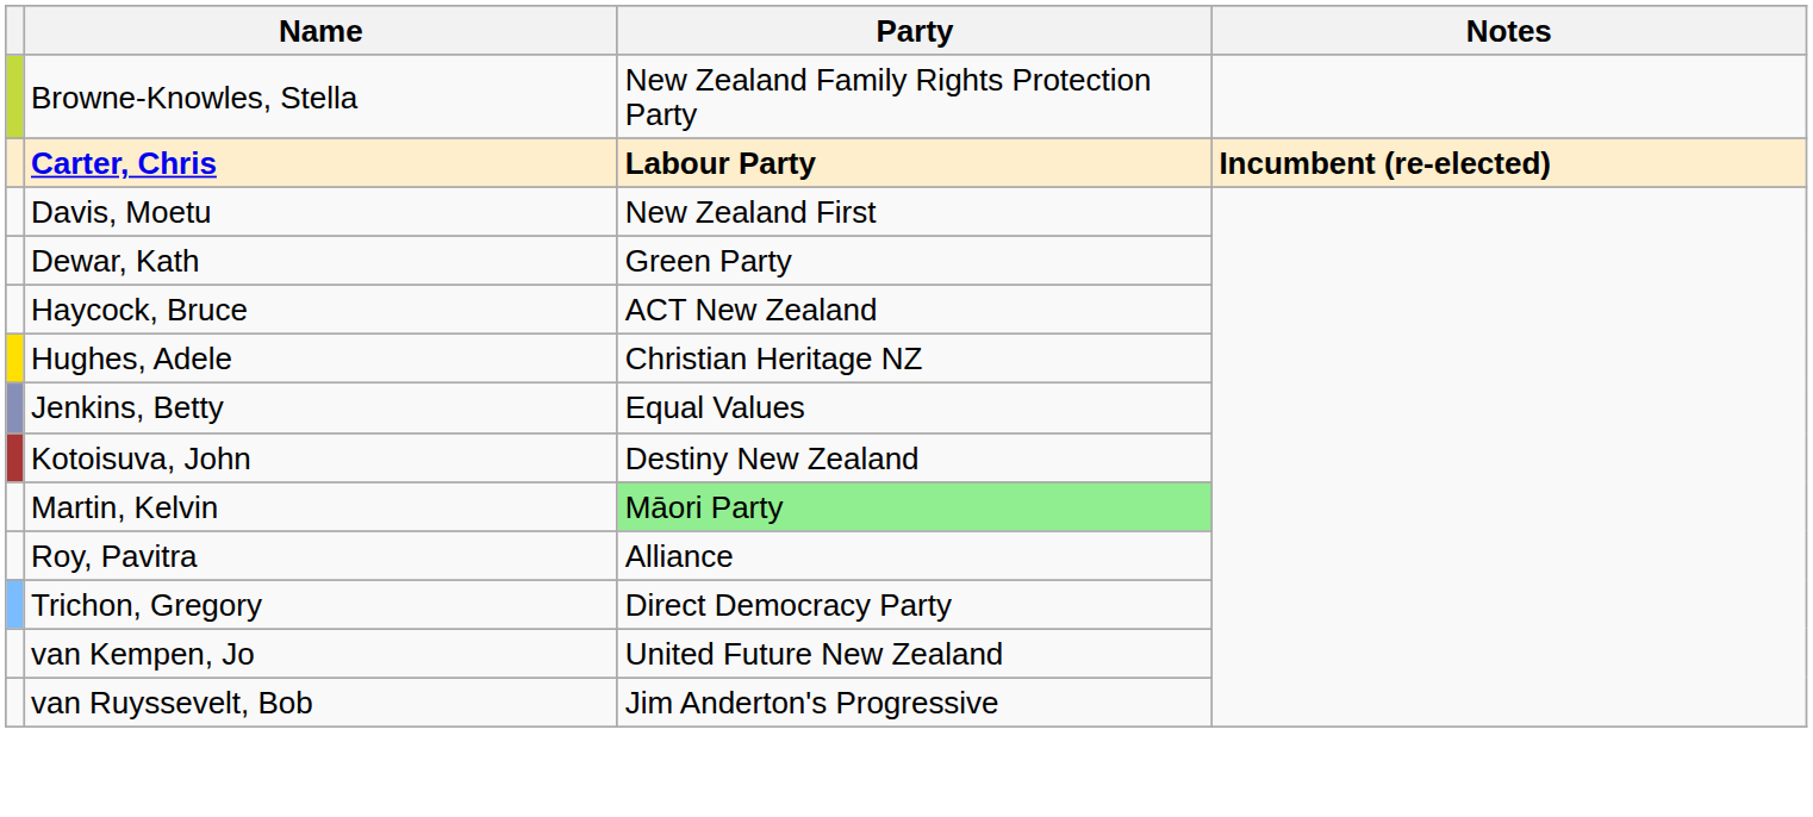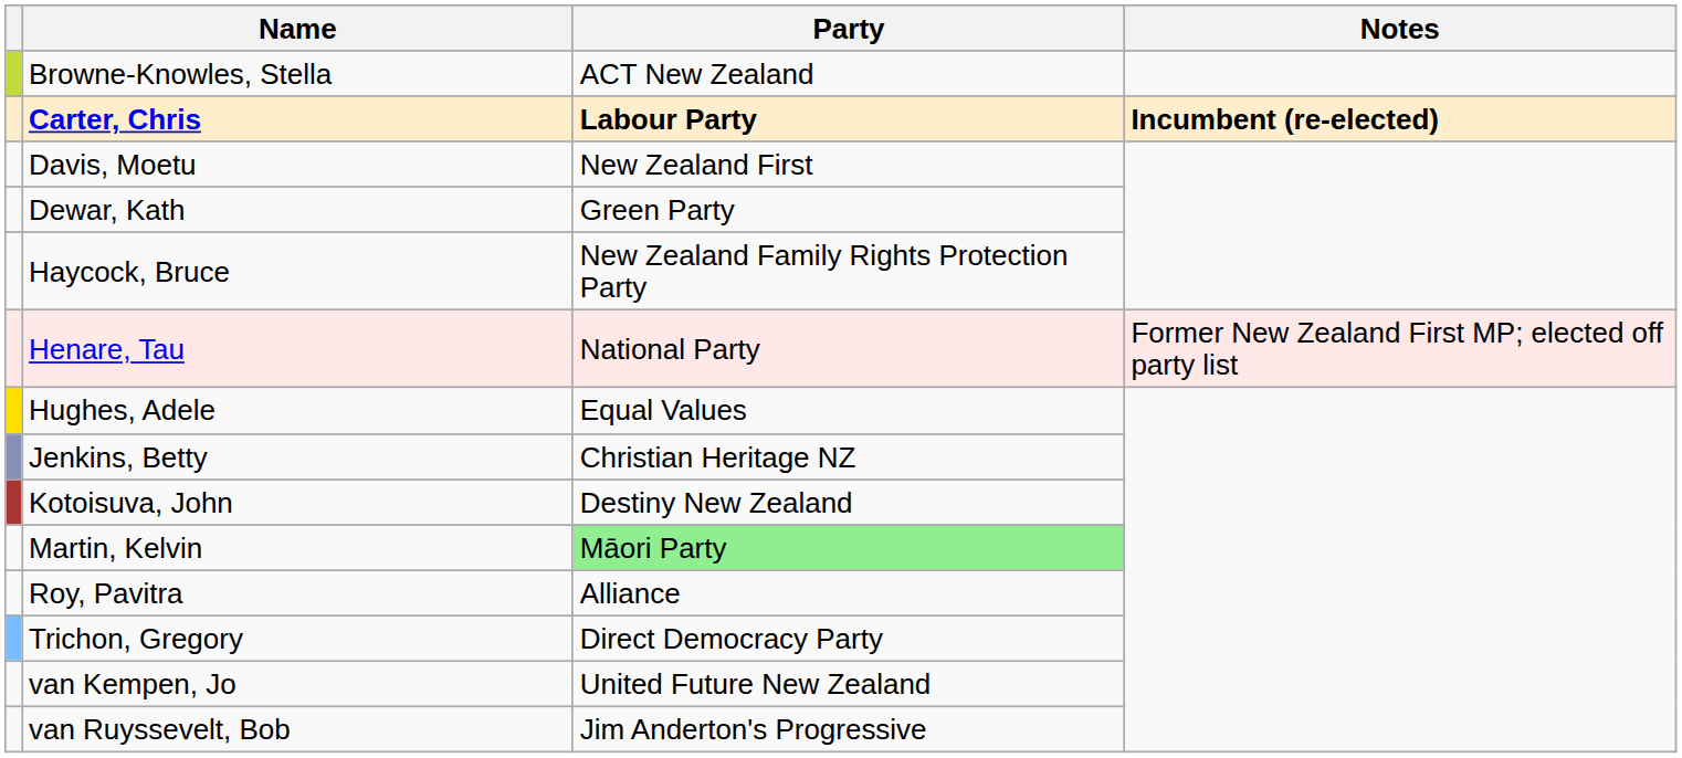 <table class="wikitable" width="70%" style="font-size:95%;">
 <tr>
 <th width=1%></th>
 <th width=33%>Name</th>
 <th width=33%>Party</th>
 <th width=33%>Notes</th>
 </tr>
 <tr -->
 <td bgcolor=#c2da3d></td>
 <td>Browne-Knowles, Stella</td>
-<td>New Zealand Family Rights Protection Party</td>
+<td>ACT New Zealand</td>
 </tr>
 <tr ---- bgcolor=#FFEECC>
 <td bgcolor=></td>
 <td><strong><a href='#'>Carter, Chris</a></strong></td>
 <td><strong>Labour Party</strong></td>
 <td><strong>Incumbent (re-elected)</strong></td>
 </tr>
 <tr -->
 <td bgcolor=></td>
 <td>Davis, Moetu</td>
 <td>New Zealand First</td>
 </tr>
 <tr -->
 <td bgcolor=></td>
 <td>Dewar, Kath</td>
 <td>Green Party</td>
 </tr>
 <tr -->
 <td bgcolor=></td>
 <td>Haycock, Bruce</td>
-<td>ACT New Zealand</td>
+<td>New Zealand Family Rights Protection Party</td>
+</tr>
+<tr ---- bgcolor=#FFE8E8>
+<td bgcolor=></td>
+<td><a href='#'>Henare, Tau</a></td>
+<td>National Party</td>
+<td>Former New Zealand First MP; elected off party list</td>
 </tr>
 <tr -->
 <td bgcolor=#ffdf00></td>
 <td>Hughes, Adele</td>
-<td>Christian Heritage NZ</td>
+<td>Equal Values</td>
 </tr>
 <tr -->
 <td bgcolor=#878fb8></td>
 <td>Jenkins, Betty</td>
-<td>Equal Values</td>
+<td>Christian Heritage NZ</td>
 </tr>
 <tr -->
 <td bgcolor=#aa3535></td>
 <td>Kotoisuva, John</td>
 <td>Destiny New Zealand</td>
 </tr>
 <tr -->
 <td bgcolor=></td>
 <td>Martin, Kelvin</td>
 <td style="background: lightgreen;">Māori Party</td>
 </tr>
 <tr -->
 <td bgcolor=></td>
 <td>Roy, Pavitra</td>
 <td>Alliance</td>
 </tr>
 <tr -->
 <td bgcolor=#79bcff></td>
 <td>Trichon, Gregory</td>
 <td>Direct Democracy Party</td>
 </tr>
 <tr -->
 <td bgcolor=></td>
 <td>van Kempen, Jo</td>
 <td>United Future New Zealand</td>
 </tr>
 <tr -->
 <td bgcolor=></td>
 <td>van Ruyssevelt, Bob</td>
 <td>Jim Anderton's Progressive</td>
 </tr>
 </table>
